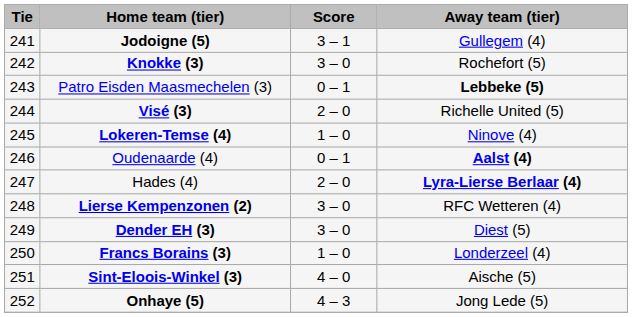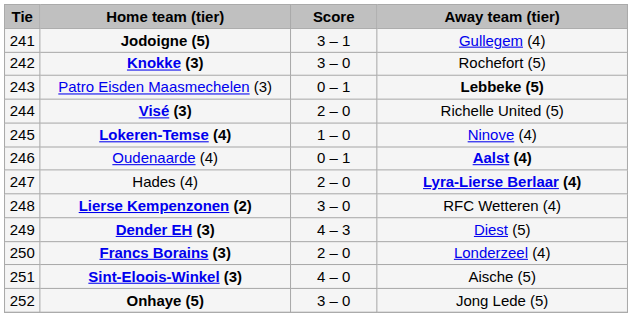 <table class="wikitable" style="width: 600px; background:WhiteSmoke; text-align:center; font-size:90%">
 <tr>
 <td scope="col" style="width:  5.00%; background:silver;"><strong>Tie</strong></td>
 <td scope="col" style="width: 36.25%; background:silver;"><strong>Home team (tier)</strong></td>
 <td scope="col" style="width: 12.50%; background:silver;"><strong>Score</strong></td>
 <td scope="col" style="width: 36.25%; background:silver;"><strong>Away team (tier)</strong></td>
 </tr>
 <tr>
 <td>241</td>
 <td><strong>Jodoigne (5)</strong></td>
 <td>3 – 1</td>
 <td><a href='#'>Gullegem</a> (4)</td>
 </tr>
 <tr>
 <td>242</td>
 <td><strong><a href='#'>Knokke</a> (3)</strong></td>
 <td>3 – 0</td>
 <td>Rochefort (5)</td>
 </tr>
 <tr>
 <td>243</td>
 <td><a href='#'>Patro Eisden Maasmechelen</a> (3)</td>
 <td>0 – 1</td>
 <td><strong>Lebbeke (5)</strong></td>
 </tr>
 <tr>
 <td>244</td>
 <td><strong><a href='#'>Visé</a> (3)</strong></td>
 <td>2 – 0</td>
 <td>Richelle United (5)</td>
 </tr>
 <tr>
 <td>245</td>
 <td><strong><a href='#'>Lokeren-Temse</a> (4)</strong></td>
 <td>1 – 0 </td>
 <td><a href='#'>Ninove</a> (4)</td>
 </tr>
 <tr>
 <td>246</td>
 <td><a href='#'>Oudenaarde</a> (4)</td>
 <td>0 – 1</td>
 <td><strong><a href='#'>Aalst</a> (4)</strong></td>
 </tr>
 <tr>
 <td>247</td>
 <td>Hades (4)</td>
 <td>2 – 0</td>
 <td><strong><a href='#'>Lyra-Lierse Berlaar</a> (4)</strong></td>
 </tr>
 <tr>
 <td>248</td>
 <td><strong><a href='#'>Lierse Kempenzonen</a> (2)</strong></td>
 <td>3 – 0</td>
 <td>RFC Wetteren (4)</td>
 </tr>
 <tr>
 <td>249</td>
 <td><strong><a href='#'>Dender EH</a> (3)</strong></td>
-<td>3 – 0</td>
+<td>4 – 3</td>
 <td><a href='#'>Diest</a> (5)</td>
 </tr>
 <tr>
 <td>250</td>
 <td><strong><a href='#'>Francs Borains</a> (3)</strong></td>
-<td>1 – 0 </td>
+<td>2 – 0</td>
 <td><a href='#'>Londerzeel</a> (4)</td>
 </tr>
 <tr>
 <td>251</td>
 <td><strong><a href='#'>Sint-Eloois-Winkel</a> (3)</strong></td>
 <td>4 – 0</td>
 <td>Aische (5)</td>
 </tr>
 <tr>
 <td>252</td>
 <td><strong>Onhaye (5)</strong></td>
-<td>4 – 3</td>
+<td>3 – 0</td>
 <td>Jong Lede (5)</td>
 </tr>
 <tr>
 </tr>
 </table>
